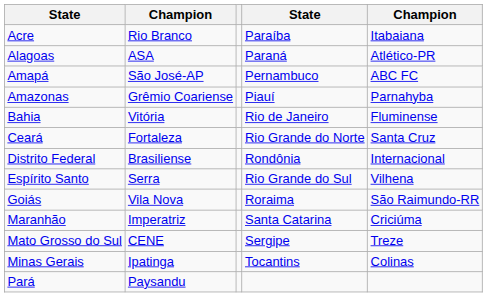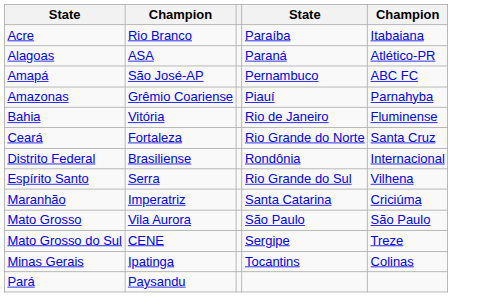 <table class="wikitable">
 <tr>
 <th>State</th>
 <th>Champion</th>
 <th></th>
 <th>State</th>
 <th>Champion</th>
 </tr>
 <tr>
 <td><a href='#'>Acre</a></td>
 <td><a href='#'>Rio Branco</a></td>
 <td></td>
 <td><a href='#'>Paraíba</a></td>
 <td><a href='#'>Itabaiana</a></td>
 </tr>
 <tr>
 <td><a href='#'>Alagoas</a></td>
 <td><a href='#'>ASA</a></td>
 <td></td>
 <td><a href='#'>Paraná</a></td>
 <td><a href='#'>Atlético-PR</a></td>
 </tr>
 <tr>
 <td><a href='#'>Amapá</a></td>
 <td><a href='#'>São José-AP</a></td>
 <td></td>
 <td><a href='#'>Pernambuco</a></td>
 <td><a href='#'>ABC FC</a></td>
 </tr>
 <tr>
 <td><a href='#'>Amazonas</a></td>
 <td><a href='#'>Grêmio Coariense</a></td>
 <td></td>
 <td><a href='#'>Piauí</a></td>
 <td><a href='#'>Parnahyba</a></td>
 </tr>
 <tr>
 <td><a href='#'>Bahia</a></td>
 <td><a href='#'>Vitória</a></td>
 <td></td>
 <td><a href='#'>Rio de Janeiro</a></td>
 <td><a href='#'>Fluminense</a></td>
 </tr>
 <tr>
 <td><a href='#'>Ceará</a></td>
 <td><a href='#'>Fortaleza</a></td>
 <td></td>
 <td><a href='#'>Rio Grande do Norte</a></td>
 <td><a href='#'>Santa Cruz</a></td>
 </tr>
 <tr>
 <td><a href='#'>Distrito Federal</a></td>
 <td><a href='#'>Brasiliense</a></td>
 <td></td>
 <td><a href='#'>Rondônia</a></td>
 <td><a href='#'>Internacional</a></td>
 </tr>
 <tr>
 <td><a href='#'>Espírito Santo</a></td>
 <td><a href='#'>Serra</a></td>
 <td></td>
 <td><a href='#'>Rio Grande do Sul</a></td>
 <td><a href='#'>Vilhena</a></td>
 </tr>
 <tr>
-<td><a href='#'>Goiás</a></td>
-<td><a href='#'>Vila Nova</a></td>
-<td></td>
-<td><a href='#'>Roraima</a></td>
-<td><a href='#'>São Raimundo-RR</a></td>
-</tr>
-<tr>
 <td><a href='#'>Maranhão</a></td>
 <td><a href='#'>Imperatriz</a></td>
 <td></td>
 <td><a href='#'>Santa Catarina</a></td>
 <td><a href='#'>Criciúma</a></td>
+</tr>
+<tr>
+<td><a href='#'>Mato Grosso</a></td>
+<td><a href='#'>Vila Aurora</a></td>
+<td></td>
+<td><a href='#'>São Paulo</a></td>
+<td><a href='#'>São Paulo</a></td>
 </tr>
 <tr>
 <td><a href='#'>Mato Grosso do Sul</a></td>
 <td><a href='#'>CENE</a></td>
 <td></td>
 <td><a href='#'>Sergipe</a></td>
 <td><a href='#'>Treze</a></td>
 </tr>
 <tr>
 <td><a href='#'>Minas Gerais</a></td>
 <td><a href='#'>Ipatinga</a></td>
 <td></td>
 <td><a href='#'>Tocantins</a></td>
 <td><a href='#'>Colinas</a></td>
 </tr>
 <tr>
 <td><a href='#'>Pará</a></td>
 <td><a href='#'>Paysandu</a></td>
 <td></td>
 <td></td>
 <td></td>
 </tr>
 </table>
